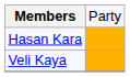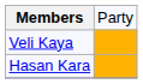 <table class=wikitable style="border:1px solid #8888aa; background-color:#f7f8ff; padding:0px; font-size:90%;">
 <tr>
 <th>Members</th>
 <td>Party</td>
 </tr>
 <tr>
-<td><a href='#'>Hasan Kara</a></td>
+<td><a href='#'>Veli Kaya</a></td>
 <td style="background: #ffb300"></td>
 </tr>
 <tr>
-<td><a href='#'>Veli Kaya</a></td>
+<td><a href='#'>Hasan Kara</a></td>
 <td style="background: #ffb300"></td>
 </tr>
 <tr>
 </tr>
 </table>
